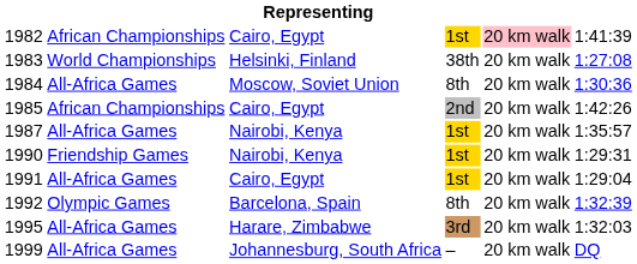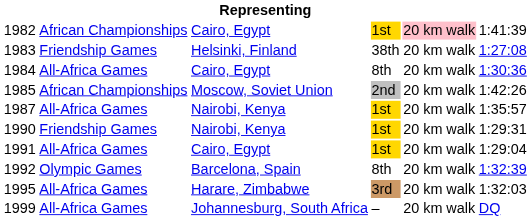 <table>
 <tr>
 <th colspan="6">Representing </th>
 </tr>
 <tr>
 <td>1982</td>
 <td><a href='#'>African Championships</a></td>
 <td><a href='#'>Cairo, Egypt</a></td>
 <td bgcolor=gold>1st</td>
 <td style="background: pink;">20 km walk</td>
 <td>1:41:39</td>
 </tr>
 <tr>
 <td>1983</td>
-<td><a href='#'>World Championships</a></td>
+<td><a href='#'>Friendship Games</a></td>
 <td><a href='#'>Helsinki, Finland</a></td>
 <td>38th</td>
 <td>20 km walk</td>
 <td><a href='#'>1:27:08</a></td>
 </tr>
 <tr>
 <td>1984</td>
 <td><a href='#'>All-Africa Games</a></td>
-<td><a href='#'>Moscow, Soviet Union</a></td>
+<td><a href='#'>Cairo, Egypt</a></td>
 <td>8th</td>
 <td>20 km walk</td>
 <td><a href='#'>1:30:36</a></td>
 </tr>
 <tr>
 <td>1985</td>
 <td><a href='#'>African Championships</a></td>
-<td><a href='#'>Cairo, Egypt</a></td>
+<td><a href='#'>Moscow, Soviet Union</a></td>
 <td bgcolor=silver>2nd</td>
 <td>20 km walk</td>
 <td>1:42:26</td>
 </tr>
 <tr>
 <td>1987</td>
 <td><a href='#'>All-Africa Games</a></td>
 <td><a href='#'>Nairobi, Kenya</a></td>
 <td bgcolor=gold>1st</td>
 <td>20 km walk</td>
 <td>1:35:57</td>
 </tr>
 <tr>
 <td>1990</td>
 <td><a href='#'>Friendship Games</a></td>
 <td><a href='#'>Nairobi, Kenya</a></td>
 <td bgcolor=gold>1st</td>
 <td>20 km walk</td>
 <td>1:29:31</td>
 </tr>
 <tr>
 <td>1991</td>
 <td><a href='#'>All-Africa Games</a></td>
 <td><a href='#'>Cairo, Egypt</a></td>
 <td bgcolor=gold>1st</td>
 <td>20 km walk</td>
 <td>1:29:04</td>
 </tr>
 <tr>
 <td>1992</td>
 <td><a href='#'>Olympic Games</a></td>
 <td><a href='#'>Barcelona, Spain</a></td>
 <td>8th</td>
 <td>20 km walk</td>
 <td><a href='#'>1:32:39</a></td>
 </tr>
 <tr>
 <td>1995</td>
 <td><a href='#'>All-Africa Games</a></td>
 <td><a href='#'>Harare, Zimbabwe</a></td>
 <td bgcolor=cc9966>3rd</td>
 <td>20 km walk</td>
 <td>1:32:03</td>
 </tr>
 <tr>
 <td>1999</td>
 <td><a href='#'>All-Africa Games</a></td>
 <td><a href='#'>Johannesburg, South Africa</a></td>
 <td>–</td>
 <td>20 km walk</td>
 <td><a href='#'>DQ</a></td>
 </tr>
 </table>
